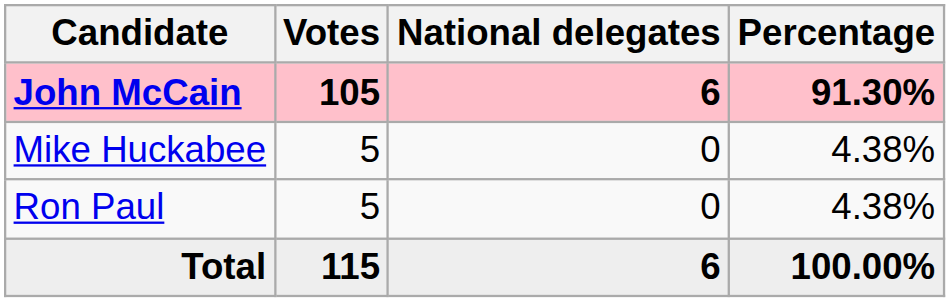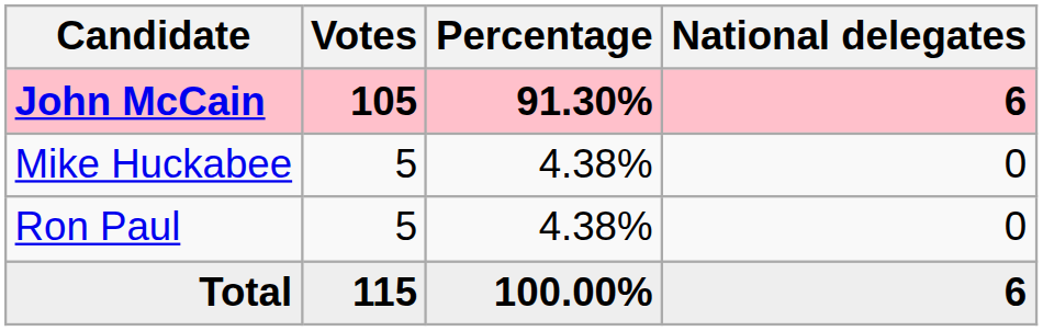 <table class="wikitable" style="text-align:right;">
 <tr>
 <th>Candidate</th>
 <th>Votes</th>
+<th>Percentage</th>
 <th>National delegates</th>
-<th>Percentage</th>
 </tr>
 <tr style="background:pink;">
 <td style="text-align:left;"><strong><a href='#'>John McCain</a></strong></td>
 <td><strong>105</strong></td>
+<td><strong>91.30%</strong></td>
 <td><strong>6</strong></td>
-<td><strong>91.30%</strong></td>
 </tr>
 <tr>
 <td style="text-align:left;"><a href='#'>Mike Huckabee</a></td>
 <td>5</td>
+<td>4.38%</td>
 <td>0</td>
-<td>4.38%</td>
 </tr>
 <tr>
 <td style="text-align:left;"><a href='#'>Ron Paul</a></td>
 <td>5</td>
+<td>4.38%</td>
 <td>0</td>
-<td>4.38%</td>
 </tr>
 <tr style="background:#eee;">
 <td><strong>Total</strong></td>
 <td><strong>115</strong></td>
+<td><strong>100.00%</strong></td>
 <td><strong>6</strong></td>
-<td><strong>100.00%</strong></td>
 </tr>
 </table>
